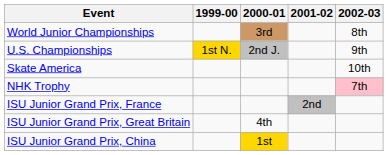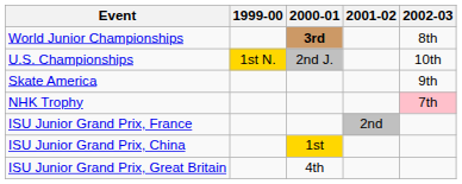 <table class="wikitable">
 <tr>
 <th>Event</th>
 <th>1999-00</th>
 <th>2000-01</th>
 <th>2001-02</th>
 <th>2002-03</th>
 </tr>
 <tr>
 <td><a href='#'>World Junior Championships</a></td>
 <td></td>
-<td style="text-align:center; background:#c96;">3rd</td>
+<td style="text-align:center; background:#c96;"><strong>3rd</strong></td>
 <td></td>
 <td style="text-align:center;">8th</td>
 </tr>
 <tr>
 <td><a href='#'>U.S. Championships</a></td>
 <td style="text-align:center; background:gold;">1st N.</td>
 <td style="text-align:center; background:silver;">2nd J.</td>
 <td></td>
-<td style="text-align:center;">9th</td>
+<td style="text-align:center;">10th</td>
 </tr>
 <tr>
 <td><a href='#'>Skate America</a></td>
 <td></td>
 <td></td>
 <td></td>
-<td style="text-align:center;">10th</td>
+<td style="text-align:center;">9th</td>
 </tr>
 <tr>
 <td><a href='#'>NHK Trophy</a></td>
 <td></td>
 <td></td>
 <td></td>
 <td style="background: pink; text-align:center;">7th</td>
 </tr>
 <tr>
 <td><a href='#'>ISU Junior Grand Prix, France</a></td>
 <td></td>
 <td></td>
 <td style="text-align:center; background:silver;">2nd</td>
 <td></td>
 </tr>
 <tr>
+<td><a href='#'>ISU Junior Grand Prix, China</a></td>
+<td></td>
+<td style="text-align:center; background:gold;">1st</td>
+<td></td>
+<td></td>
+</tr>
+<tr>
 <td><a href='#'>ISU Junior Grand Prix, Great Britain</a></td>
 <td></td>
 <td style="text-align:center;">4th</td>
 <td></td>
 <td></td>
 </tr>
-<tr>
-<td><a href='#'>ISU Junior Grand Prix, China</a></td>
-<td></td>
-<td style="text-align:center; background:gold;">1st</td>
-<td></td>
-<td></td>
-</tr>
 </table>
